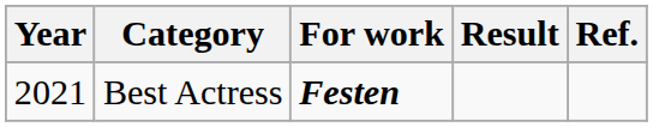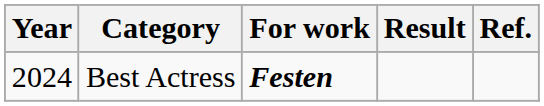 <table class="wikitable sortable">
 <tr>
 <th>Year</th>
 <th>Category</th>
 <th>For work</th>
 <th>Result</th>
 <th>Ref.</th>
 </tr>
 <tr>
-<td>2021</td>
+<td>2024</td>
 <td>Best Actress</td>
 <td><strong><em>Festen</em></strong></td>
 <td></td>
 <td></td>
 </tr>
 </table>
